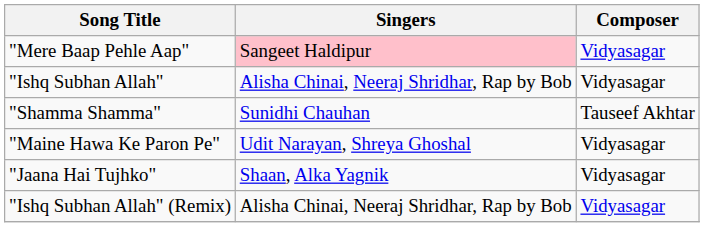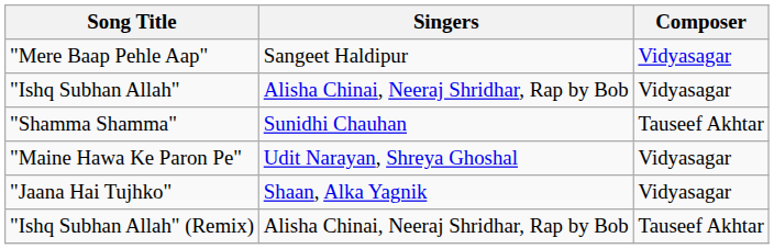 <table class="wikitable tracklist" style="font-size:95%;">
 <tr>
 <th>Song Title</th>
 <th>Singers</th>
 <th>Composer</th>
 </tr>
 <tr>
 <td>"Mere Baap Pehle Aap"</td>
-<td style="background: pink;">Sangeet Haldipur</td>
+<td>Sangeet Haldipur</td>
 <td><a href='#'>Vidyasagar</a></td>
 </tr>
 <tr>
 <td>"Ishq Subhan Allah"</td>
 <td><a href='#'>Alisha Chinai</a>, <a href='#'>Neeraj Shridhar</a>, Rap by Bob</td>
 <td>Vidyasagar</td>
 </tr>
 <tr>
 <td>"Shamma Shamma"</td>
 <td><a href='#'>Sunidhi Chauhan</a></td>
 <td>Tauseef Akhtar</td>
 </tr>
 <tr>
 <td>"Maine Hawa Ke Paron Pe"</td>
 <td><a href='#'>Udit Narayan</a>, <a href='#'>Shreya Ghoshal</a></td>
 <td>Vidyasagar</td>
 </tr>
 <tr>
 <td>"Jaana Hai Tujhko"</td>
 <td><a href='#'>Shaan</a>, <a href='#'>Alka Yagnik</a></td>
 <td>Vidyasagar</td>
 </tr>
 <tr>
 <td>"Ishq Subhan Allah" (Remix)</td>
 <td>Alisha Chinai, Neeraj Shridhar, Rap by Bob</td>
-<td><a href='#'>Vidyasagar</a></td>
+<td>Tauseef Akhtar</td>
 </tr>
 <tr>
 </tr>
 </table>
